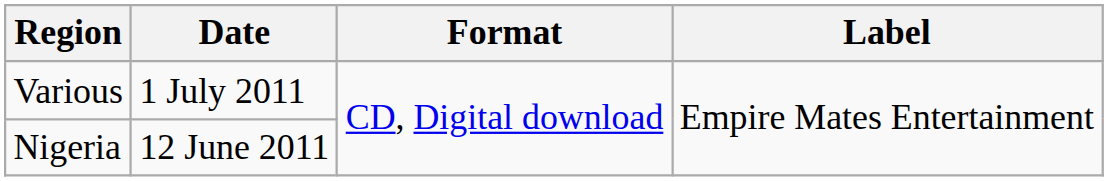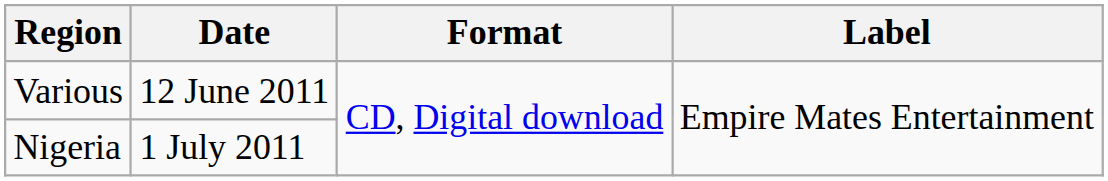 <table class="wikitable sortable">
 <tr>
 <th>Region</th>
 <th>Date</th>
 <th>Format</th>
 <th>Label</th>
 </tr>
 <tr>
 <td>Various</td>
-<td>1 July 2011</td>
+<td>12 June 2011</td>
 <td rowspan="2"><a href='#'>CD</a>, <a href='#'>Digital download</a></td>
 <td rowspan="2">Empire Mates Entertainment</td>
 </tr>
 <tr>
 <td>Nigeria</td>
-<td>12 June 2011</td>
+<td>1 July 2011</td>
 </tr>
 </table>
